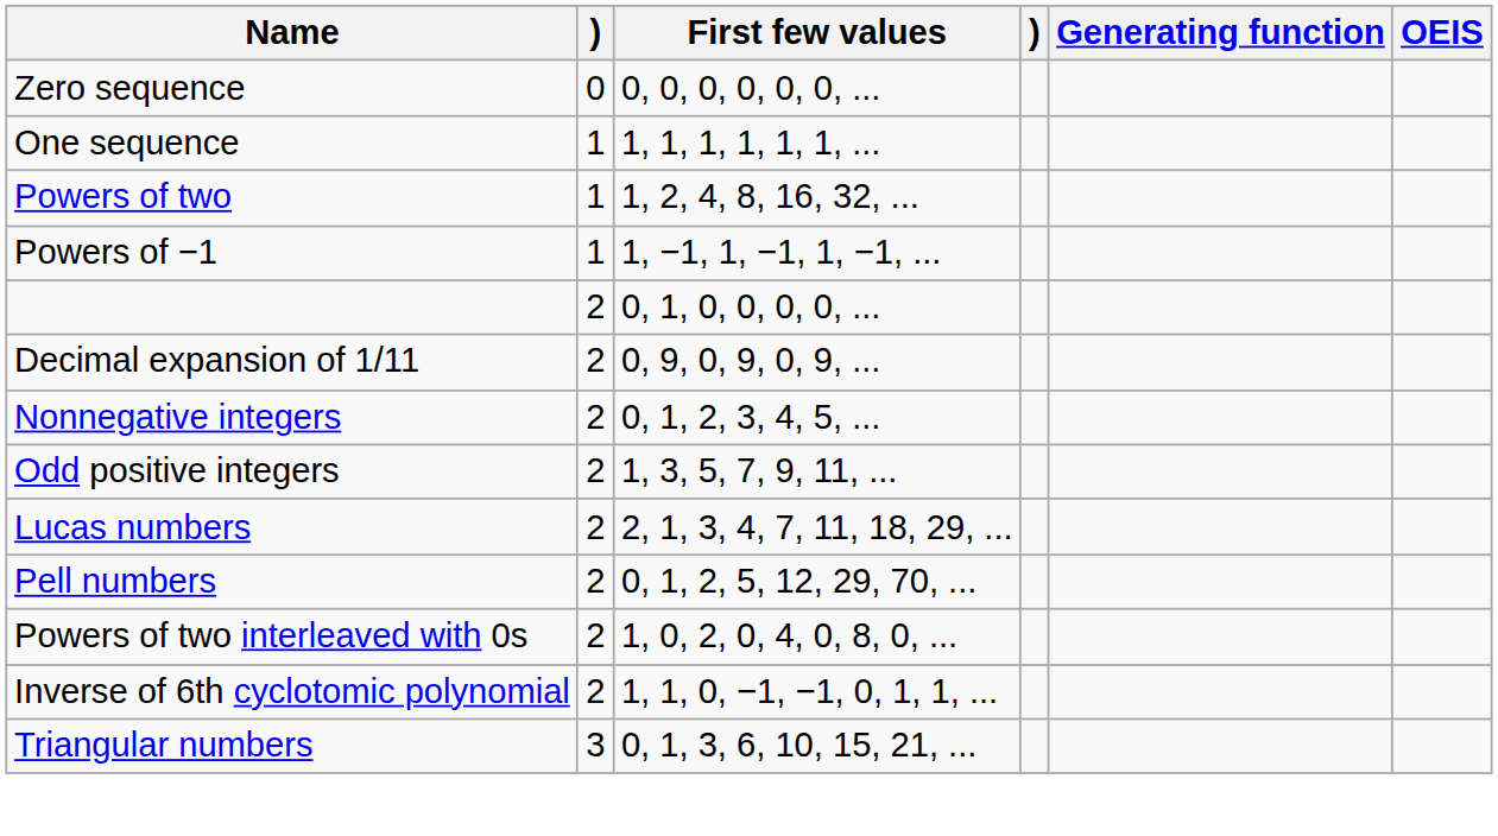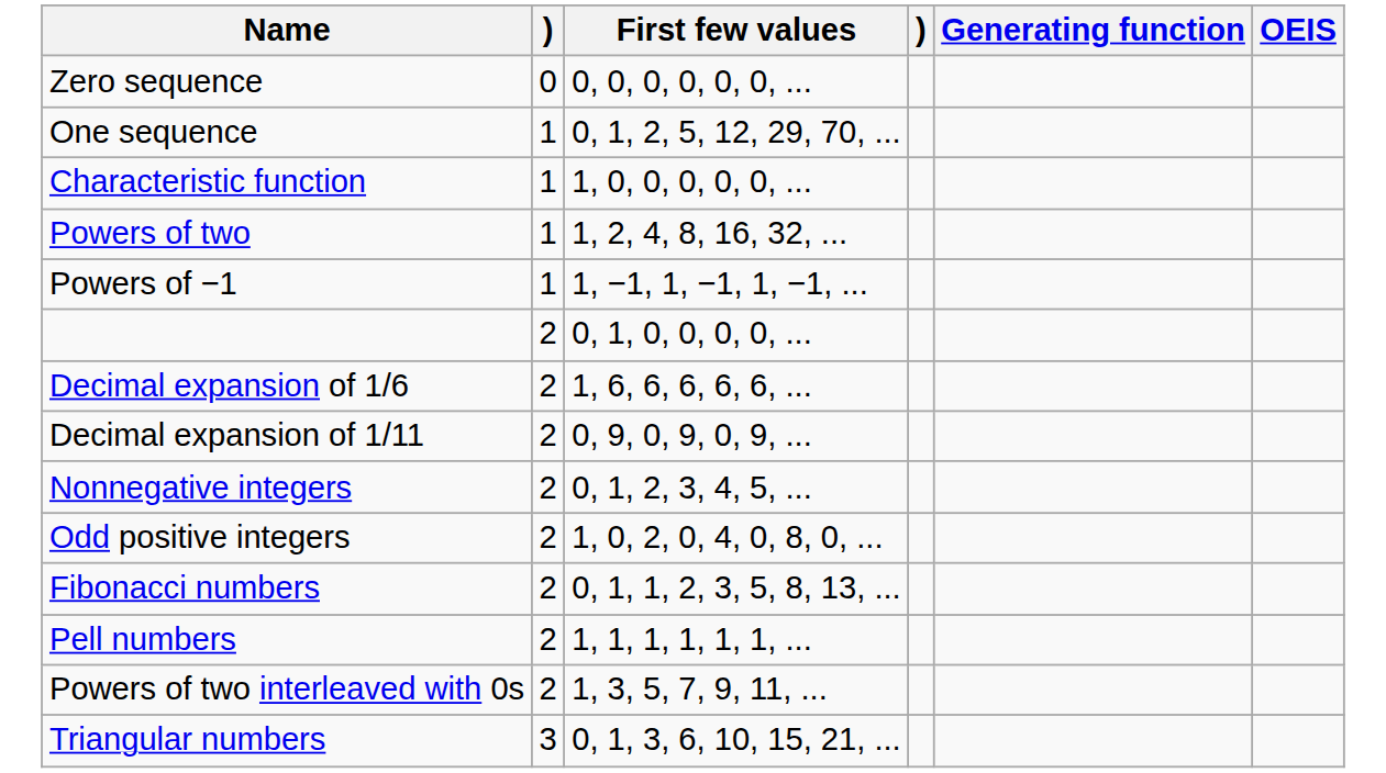 <table class="wikitable" style="margin-left: auto; margin-right: auto; border: none;">
 <tr>
 <th>Name</th>
 <th>)</th>
 <th>First few values</th>
 <th>)</th>
 <th><a href='#'>Generating function</a></th>
 <th><a href='#'>OEIS</a></th>
 </tr>
 <tr>
 <td>Zero sequence</td>
 <td>0</td>
 <td>0, 0, 0, 0, 0, 0, ...</td>
 <td></td>
 <td></td>
 <td></td>
 </tr>
 <tr>
 <td>One sequence</td>
 <td>1</td>
-<td>1, 1, 1, 1, 1, 1, ...</td>
+<td>0, 1, 2, 5, 12, 29, 70, ...</td>
+<td></td>
+<td></td>
+<td></td>
+</tr>
+<tr>
+<td><a href='#'>Characteristic function</a></td>
+<td>1</td>
+<td>1, 0, 0, 0, 0, 0,  ...</td>
 <td></td>
 <td></td>
 <td></td>
 </tr>
 <tr>
 <td><a href='#'>Powers of two</a></td>
 <td>1</td>
 <td>1, 2, 4, 8, 16, 32, ...</td>
 <td></td>
 <td></td>
 <td></td>
 </tr>
 <tr>
 <td>Powers of −1</td>
 <td>1</td>
 <td>1, −1, 1, −1, 1, −1, ...</td>
 <td></td>
 <td></td>
 <td></td>
 </tr>
 <tr>
 <td></td>
 <td>2</td>
 <td>0, 1, 0, 0, 0, 0, ...</td>
 <td></td>
 <td></td>
 <td></td>
 </tr>
 <tr>
+<td><a href='#'>Decimal expansion</a> of 1/6</td>
+<td>2</td>
+<td>1, 6, 6, 6, 6, 6, ...</td>
+<td></td>
+<td></td>
+<td></td>
+</tr>
+<tr>
 <td>Decimal expansion of 1/11</td>
 <td>2</td>
 <td>0, 9, 0, 9, 0, 9, ...</td>
 <td></td>
 <td></td>
 <td></td>
 </tr>
 <tr>
 <td><a href='#'>Nonnegative integers</a></td>
 <td>2</td>
 <td>0, 1, 2, 3, 4, 5, ...</td>
 <td></td>
 <td></td>
 <td></td>
 </tr>
 <tr>
 <td><a href='#'>Odd</a> positive integers</td>
 <td>2</td>
-<td>1, 3, 5, 7, 9, 11, ...</td>
+<td>1, 0, 2, 0, 4, 0, 8, 0, ...</td>
 <td></td>
 <td></td>
 <td></td>
 </tr>
 <tr>
-<td><a href='#'>Lucas numbers</a></td>
+<td><a href='#'>Fibonacci numbers</a></td>
 <td>2</td>
-<td>2, 1, 3, 4, 7, 11, 18, 29, ...</td>
+<td>0, 1, 1, 2, 3, 5, 8, 13, ...</td>
 <td></td>
 <td></td>
 <td></td>
 </tr>
 <tr>
 <td><a href='#'>Pell numbers</a></td>
 <td>2</td>
-<td>0, 1, 2, 5, 12, 29, 70, ...</td>
+<td>1, 1, 1, 1, 1, 1, ...</td>
 <td></td>
 <td></td>
 <td></td>
 </tr>
 <tr>
 <td>Powers of two <a href='#'>interleaved with</a> 0s</td>
 <td>2</td>
-<td>1, 0, 2, 0, 4, 0, 8, 0, ...</td>
-<td></td>
-<td></td>
-<td></td>
-</tr>
-<tr>
-<td>Inverse of 6th <a href='#'>cyclotomic polynomial</a></td>
-<td>2</td>
-<td>1, 1, 0, −1, −1, 0, 1, 1, ...</td>
+<td>1, 3, 5, 7, 9, 11, ...</td>
 <td></td>
 <td></td>
 <td></td>
 </tr>
 <tr>
 <td><a href='#'>Triangular numbers</a></td>
 <td>3</td>
 <td>0, 1, 3, 6, 10, 15, 21, ...</td>
 <td></td>
 <td></td>
 <td></td>
 </tr>
 </table>
